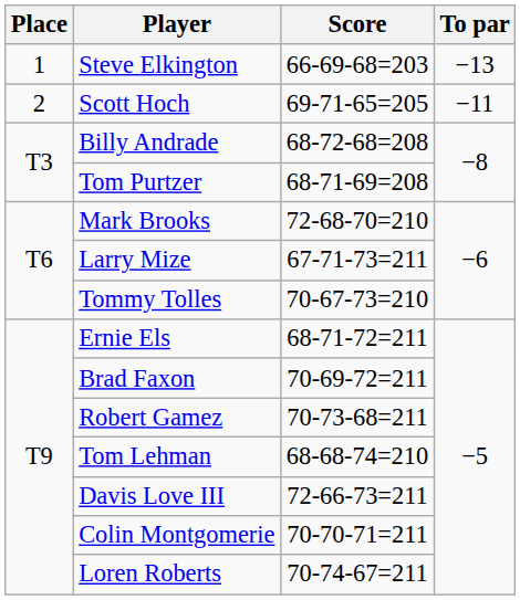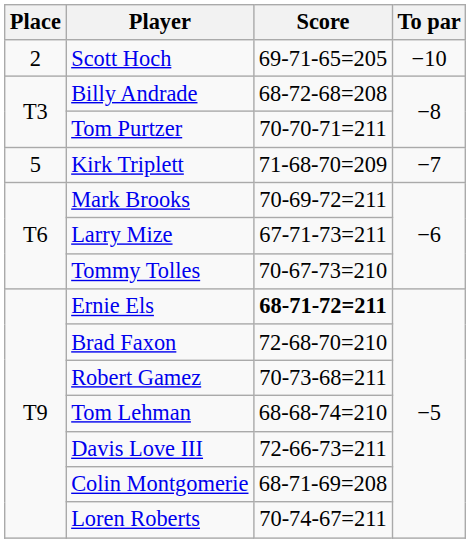 <table class="wikitable">
 <tr>
 <th>Place</th>
 <th>Player</th>
 <th>Score</th>
 <th>To par</th>
 </tr>
 <tr>
-<td align=center>1</td>
-<td> <a href='#'>Steve Elkington</a></td>
-<td align=center>66-69-68=203</td>
-<td align=center>−13</td>
-</tr>
-<tr>
 <td align=center>2</td>
 <td> <a href='#'>Scott Hoch</a></td>
 <td align=center>69-71-65=205</td>
-<td align=center>−11</td>
+<td align=center>−10</td>
 </tr>
 <tr>
 <td rowspan=2 align=center>T3</td>
 <td> <a href='#'>Billy Andrade</a></td>
 <td align=center>68-72-68=208</td>
 <td rowspan=2  align=center>−8</td>
 </tr>
 <tr>
 <td> <a href='#'>Tom Purtzer</a></td>
-<td align=center>68-71-69=208</td>
+<td align=center>70-70-71=211</td>
+</tr>
+<tr>
+<td align=center>5</td>
+<td> <a href='#'>Kirk Triplett</a></td>
+<td align=center>71-68-70=209</td>
+<td align=center>−7</td>
 </tr>
 <tr>
 <td rowspan=3 align=center>T6</td>
 <td> <a href='#'>Mark Brooks</a></td>
-<td align=center>72-68-70=210</td>
+<td align=center>70-69-72=211</td>
 <td rowspan=3 align=center>−6</td>
 </tr>
 <tr>
 <td> <a href='#'>Larry Mize</a></td>
 <td align=center>67-71-73=211</td>
 </tr>
 <tr>
 <td> <a href='#'>Tommy Tolles</a></td>
 <td align=center>70-67-73=210</td>
 </tr>
 <tr>
 <td rowspan=7 align=center>T9</td>
 <td> <a href='#'>Ernie Els</a></td>
-<td align=center>68-71-72=211</td>
+<td align=center><strong>68-71-72=211</strong></td>
 <td rowspan=7 align=center>−5</td>
 </tr>
 <tr>
 <td> <a href='#'>Brad Faxon</a></td>
-<td align=center>70-69-72=211</td>
+<td align=center>72-68-70=210</td>
 </tr>
 <tr>
 <td> <a href='#'>Robert Gamez</a></td>
 <td align=center>70-73-68=211</td>
 </tr>
 <tr>
 <td> <a href='#'>Tom Lehman</a></td>
 <td align=center>68-68-74=210</td>
 </tr>
 <tr>
 <td> <a href='#'>Davis Love III</a></td>
 <td align=center>72-66-73=211</td>
 </tr>
 <tr>
 <td> <a href='#'>Colin Montgomerie</a></td>
-<td align=center>70-70-71=211</td>
+<td align=center>68-71-69=208</td>
 </tr>
 <tr>
 <td> <a href='#'>Loren Roberts</a></td>
 <td align=center>70-74-67=211</td>
 </tr>
 </table>
